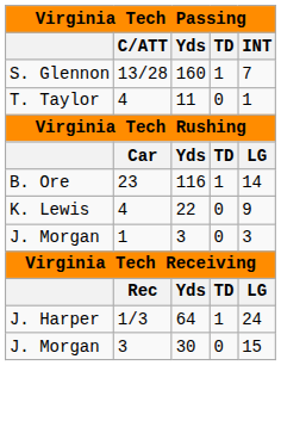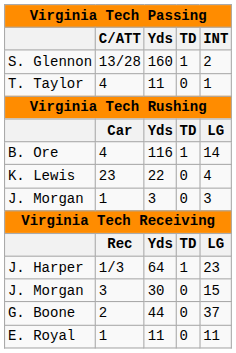 <table class="wikitable">
 <tr>
 <th colspan="5" style="background:#FF8C00;">Virginia Tech Passing</th>
 </tr>
 <tr>
 <th></th>
 <th>C/ATT</th>
 <th>Yds</th>
 <th>TD</th>
 <th>INT</th>
 </tr>
 <tr>
 <td>S. Glennon</td>
 <td>13/28</td>
 <td>160</td>
 <td>1</td>
-<td>7</td>
+<td>2</td>
 </tr>
 <tr>
 <td>T. Taylor</td>
 <td>4</td>
 <td>11</td>
 <td>0</td>
 <td>1</td>
 </tr>
 <tr>
 <th colspan="5" style="background:#FF8C00;">Virginia Tech Rushing</th>
 </tr>
 <tr>
 <th></th>
 <th>Car</th>
 <th>Yds</th>
 <th>TD</th>
 <th>LG</th>
 </tr>
 <tr>
 <td>B. Ore</td>
-<td>23</td>
+<td>4</td>
 <td>116</td>
 <td>1</td>
 <td>14</td>
 </tr>
 <tr>
 <td>K. Lewis</td>
-<td>4</td>
+<td>23</td>
 <td>22</td>
 <td>0</td>
-<td>9</td>
+<td>4</td>
 </tr>
 <tr>
 <td>J. Morgan</td>
 <td>1</td>
 <td>3</td>
 <td>0</td>
 <td>3</td>
 </tr>
 <tr>
 <th colspan="5" style="background:#FF8C00;">Virginia Tech Receiving</th>
 </tr>
 <tr>
 <th></th>
 <th>Rec</th>
 <th>Yds</th>
 <th>TD</th>
 <th>LG</th>
 </tr>
 <tr>
 <td>J. Harper</td>
 <td>1/3</td>
 <td>64</td>
 <td>1</td>
-<td>24</td>
+<td>23</td>
 </tr>
 <tr>
 <td>J. Morgan</td>
 <td>3</td>
 <td>30</td>
 <td>0</td>
 <td>15</td>
 </tr>
+<tr>
+<td>G. Boone</td>
+<td>2</td>
+<td>44</td>
+<td>0</td>
+<td>37</td>
+</tr>
+<tr>
+<td>E. Royal</td>
+<td>1</td>
+<td>11</td>
+<td>0</td>
+<td>11</td>
+</tr>
 </table>
